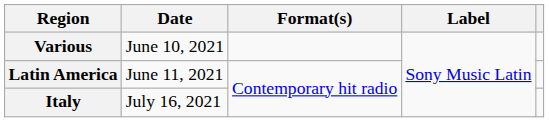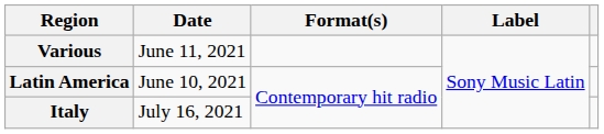 <table class="wikitable plainrowheaders" border="1">
 <tr>
 <th scope="col">Region</th>
 <th scope="col">Date</th>
 <th scope="col">Format(s)</th>
 <th scope="col">Label</th>
 <th scope="col"></th>
 </tr>
 <tr>
 <th scope="row">Various</th>
-<td>June 10, 2021</td>
+<td>June 11, 2021</td>
 <td></td>
 <td rowspan="3"><a href='#'>Sony Music Latin</a></td>
 <td style="text-align:center;"></td>
 </tr>
 <tr>
 <th scope="row">Latin America</th>
-<td>June 11, 2021</td>
+<td>June 10, 2021</td>
 <td rowspan="2"><a href='#'>Contemporary hit radio</a></td>
 <td style="text-align:center;"></td>
 </tr>
 <tr>
 <th scope="row">Italy</th>
 <td>July 16, 2021</td>
 <td style="text-align:center;"></td>
 </tr>
 </table>
